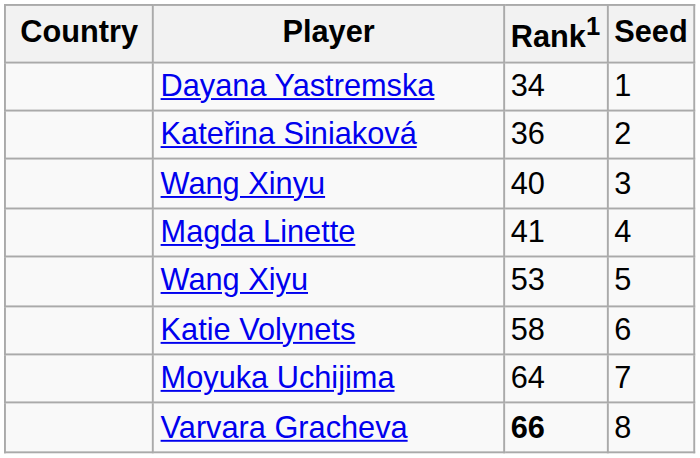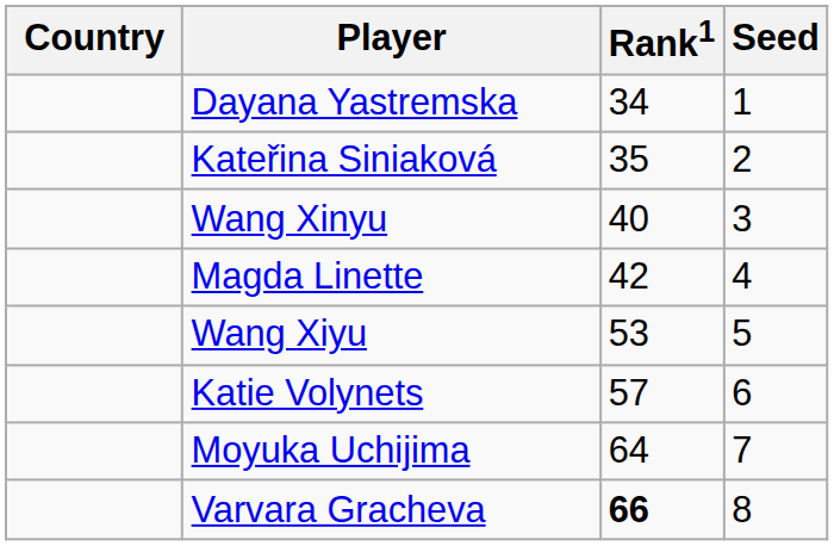 <table class="sortable wikitable">
 <tr>
 <th style="width:70px;">Country</th>
 <th style="width:175px;">Player</th>
 <th>Rank<sup>1</sup></th>
 <th>Seed</th>
 </tr>
 <tr>
 <td></td>
 <td><a href='#'>Dayana Yastremska</a></td>
 <td>34</td>
 <td>1</td>
 </tr>
 <tr>
 <td></td>
 <td><a href='#'>Kateřina Siniaková</a></td>
-<td>36</td>
+<td>35</td>
 <td>2</td>
 </tr>
 <tr>
 <td></td>
 <td><a href='#'>Wang Xinyu</a></td>
 <td>40</td>
 <td>3</td>
 </tr>
 <tr>
 <td></td>
 <td><a href='#'>Magda Linette</a></td>
-<td>41</td>
+<td>42</td>
 <td>4</td>
 </tr>
 <tr>
 <td></td>
 <td><a href='#'>Wang Xiyu</a></td>
 <td>53</td>
 <td>5</td>
 </tr>
 <tr>
 <td></td>
 <td><a href='#'>Katie Volynets</a></td>
-<td>58</td>
+<td>57</td>
 <td>6</td>
 </tr>
 <tr>
 <td></td>
 <td><a href='#'>Moyuka Uchijima</a></td>
 <td>64</td>
 <td>7</td>
 </tr>
 <tr>
 <td></td>
 <td><a href='#'>Varvara Gracheva</a></td>
 <td><strong>66</strong></td>
 <td>8</td>
 </tr>
 </table>
